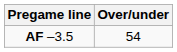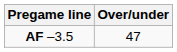 <table class="wikitable">
 <tr align="center">
 <th style=>Pregame line</th>
 <th style=>Over/under</th>
 </tr>
 <tr align="center">
 <td><strong>AF</strong> –3.5</td>
-<td>54</td>
+<td>47</td>
 </tr>
 </table>
